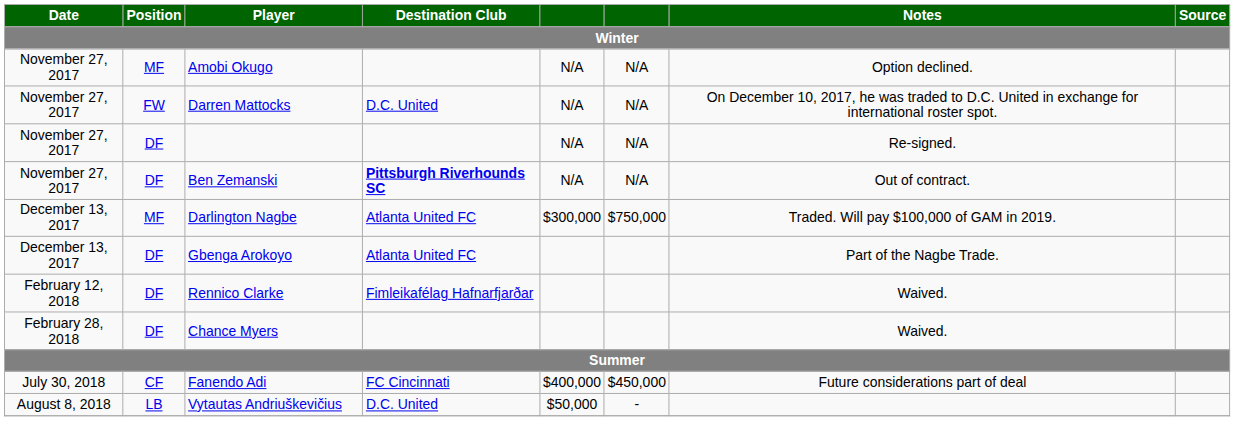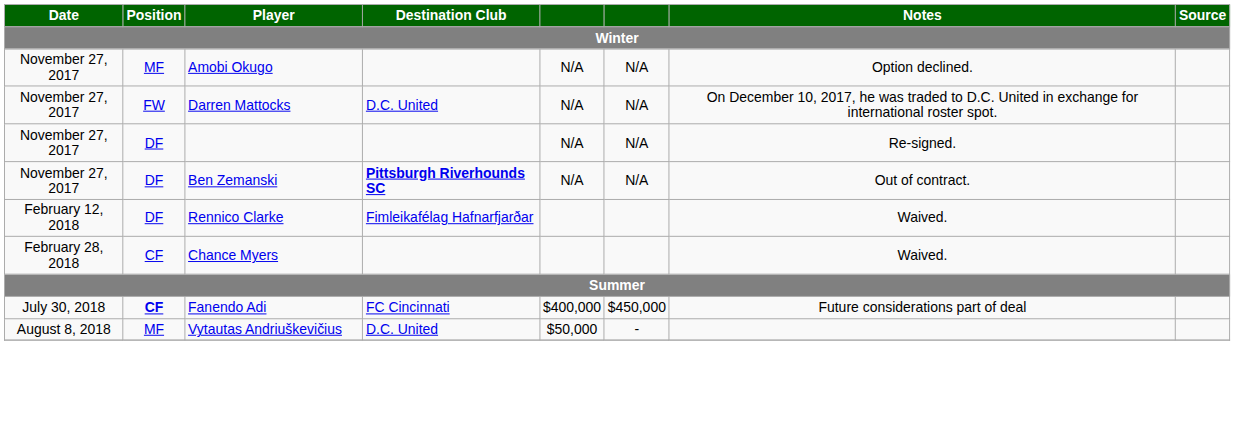 <table class="wikitable" style="text-align:center; font-size:90%; width:100%;">
 <tr>
 <th style="background:darkgreen; color:white; text-align:center; width:10%">Date</th>
 <th style="background:darkgreen; color:white; text-align:center; width:5%">Position</th>
 <th style="background:darkgreen; color:white; text-align:center; width:15%">Player</th>
 <th style="background:darkgreen; color:white; text-align:center; width:15%">Destination Club</th>
 <th style="background:darkgreen; color:white; text-align:center; width:5%"></th>
 <th style="background:darkgreen; color:white; text-align:center; width:5%"></th>
 <th style="background:darkgreen; color:white; text-align:center; width:44%">Notes</th>
 <th style="background:darkgreen; color:white; text-align:center; width:1%">Source</th>
 </tr>
 <tr>
 <th colspan="8" style="background:gray; color:white; text-align:center;">Winter</th>
 </tr>
 <tr>
 <td style="text-align:center;">November 27, 2017</td>
 <td style="text-align:center;"><a href='#'>MF</a></td>
 <td align=left> <a href='#'>Amobi Okugo</a></td>
 <td align=left></td>
 <td style="text-align:center;">N/A</td>
 <td style="text-align:center;">N/A</td>
 <td>Option declined.</td>
 <td style="text-align:center;"></td>
 </tr>
 <tr>
 <td style="text-align:center;">November 27, 2017</td>
 <td style="text-align:center;"><a href='#'>FW</a></td>
 <td align=left> <a href='#'>Darren Mattocks</a></td>
 <td align=left> <a href='#'>D.C. United</a></td>
 <td style="text-align:center;">N/A</td>
 <td style="text-align:center;">N/A</td>
 <td>  On December 10, 2017, he was traded to D.C. United in exchange for international roster spot.</td>
 <td style="text-align:center;"></td>
 </tr>
 <tr>
 <td style="text-align:center;">November 27, 2017</td>
 <td style="text-align:center;"><a href='#'>DF</a></td>
 <td align=left> </td>
 <td align=left></td>
 <td style="text-align:center;">N/A</td>
 <td style="text-align:center;">N/A</td>
 <td> Re-signed.</td>
 <td style="text-align:center;"></td>
 </tr>
 <tr>
 <td style="text-align:center;">November 27, 2017</td>
 <td style="text-align:center;"><a href='#'>DF</a></td>
 <td align=left> <a href='#'>Ben Zemanski</a></td>
 <td align=left><strong> <a href='#'>Pittsburgh Riverhounds SC</a></strong></td>
 <td style="text-align:center;">N/A</td>
 <td style="text-align:center;">N/A</td>
 <td>Out of contract.</td>
 <td style="text-align:center;"></td>
 </tr>
 <tr>
-<td style="text-align:center;">December 13, 2017</td>
-<td style="text-align:center;"><a href='#'>MF</a></td>
-<td align=left> <a href='#'>Darlington Nagbe</a></td>
-<td align=left> <a href='#'>Atlanta United FC</a></td>
-<td style="text-align:center;">$300,000</td>
-<td style="text-align:center;">$750,000</td>
-<td>Traded.  Will pay $100,000 of GAM in 2019.</td>
-<td style="text-align:center;"></td>
-</tr>
-<tr>
-<td style="text-align:center;">December 13, 2017</td>
-<td style="text-align:center;"><a href='#'>DF</a></td>
-<td align=left> <a href='#'>Gbenga Arokoyo</a></td>
-<td align=left> <a href='#'>Atlanta United FC</a></td>
-<td style="text-align:center;"></td>
-<td style="text-align:center;"></td>
-<td>Part of the Nagbe Trade.</td>
-<td style="text-align:center;"></td>
-</tr>
-<tr>
 <td style="text-align:center;">February 12, 2018</td>
 <td style="text-align:center;"><a href='#'>DF</a></td>
 <td align=left> <a href='#'>Rennico Clarke</a></td>
 <td align=left> <a href='#'>Fimleikafélag Hafnarfjarðar</a></td>
 <td style="text-align:center;"></td>
 <td style="text-align:center;"></td>
 <td>Waived.</td>
 <td style="text-align:center;"></td>
 </tr>
 <tr>
 <td style="text-align:center;">February 28, 2018</td>
-<td style="text-align:center;"><a href='#'>DF</a></td>
+<td style="text-align:center;"><a href='#'>CF</a></td>
 <td align=left> <a href='#'>Chance Myers</a></td>
 <td align=left></td>
 <td style="text-align:center;"></td>
 <td style="text-align:center;"></td>
 <td>Waived.</td>
 <td style="text-align:center;"></td>
 </tr>
 <tr>
 <th colspan="8" style="background:gray; color:white; text-align:center;">Summer</th>
 </tr>
 <tr>
 <td style="text-align:center;">July 30, 2018</td>
-<td style="text-align:center;"><a href='#'>CF</a></td>
+<td style="text-align:center;"><strong><a href='#'>CF</a></strong></td>
 <td align=left> <a href='#'>Fanendo Adi</a></td>
 <td align=left> <a href='#'>FC Cincinnati</a></td>
 <td style="text-align:center;">$400,000</td>
 <td style="text-align:center;">$450,000</td>
 <td>Future considerations part of deal</td>
 <td style="text-align:center;"></td>
 </tr>
 <tr>
 <td style="text-align:center;">August 8, 2018</td>
-<td style="text-align:center;"><a href='#'>LB</a></td>
+<td style="text-align:center;"><a href='#'>MF</a></td>
 <td align=left> <a href='#'>Vytautas Andriuškevičius</a></td>
 <td align=left> <a href='#'>D.C. United</a></td>
 <td style="text-align:center;">$50,000</td>
 <td style="text-align:center;">-</td>
 <td></td>
 <td style="text-align:center;"></td>
 </tr>
 <tr>
 </tr>
 </table>
